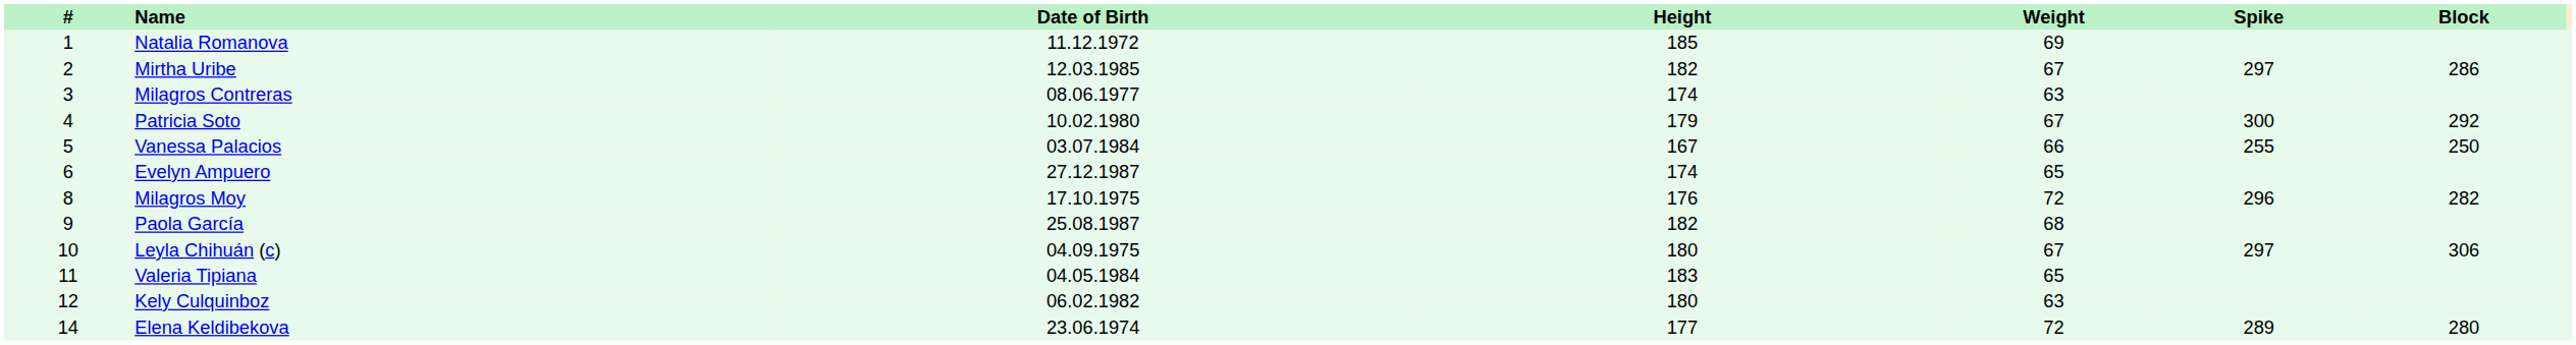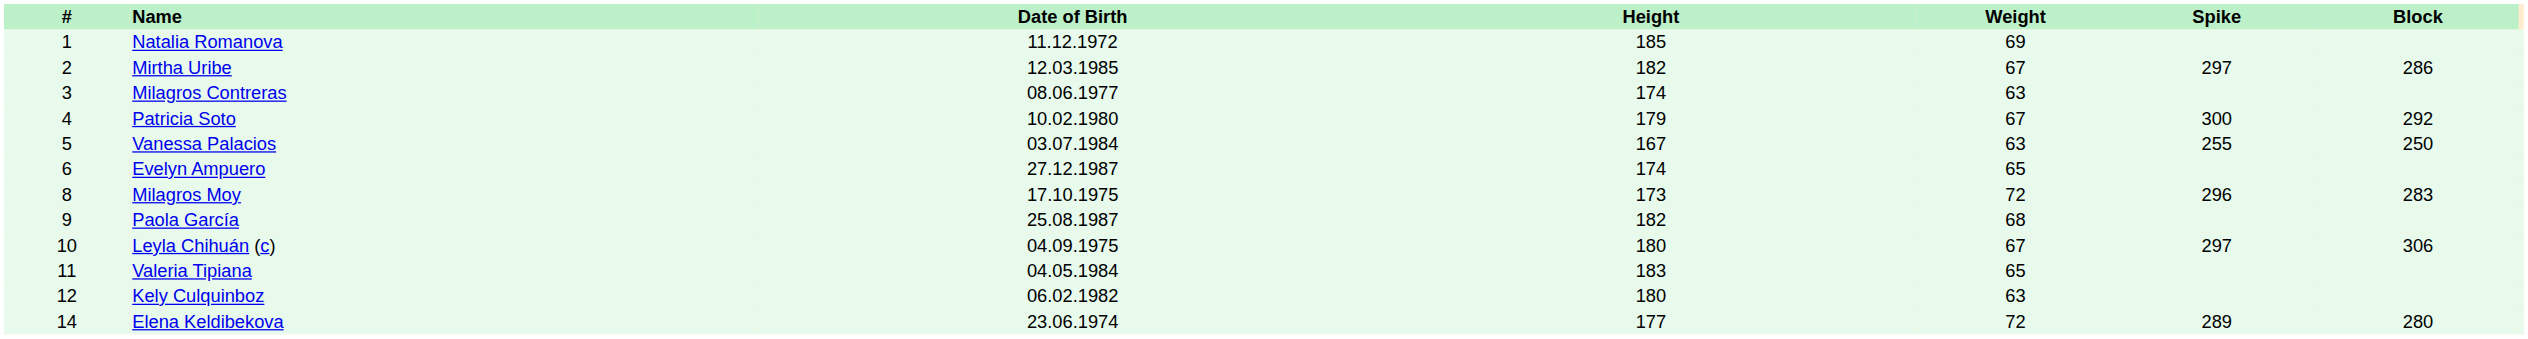 <table border=0 cellpadding=2 cellspacing=0  |- bgcolor=#FFECCE style="text-align:center; font-size:90%;" width=100%>
 <tr bgcolor=#BBF0C9>
 <th width=5%>#</th>
 <th width=25% align=left>Name</th>
 <th width=25%>Date of Birth</th>
 <th width=21%>Height</th>
 <th width=8%>Weight</th>
 <th width=8%>Spike</th>
 <th width=8%>Block</th>
 </tr>
 <tr bgcolor=#E7FAEC>
 <td>1</td>
 <td align=left><a href='#'>Natalia Romanova</a></td>
 <td>11.12.1972</td>
 <td>185</td>
 <td>69</td>
 <td></td>
 <td></td>
 <td></td>
 </tr>
 <tr bgcolor=#E7FAEC>
 <td>2</td>
 <td align=left><a href='#'>Mirtha Uribe</a></td>
 <td>12.03.1985</td>
 <td>182</td>
 <td>67</td>
 <td>297</td>
 <td>286</td>
 <td></td>
 </tr>
 <tr bgcolor=#E7FAEC>
 <td>3</td>
 <td align=left><a href='#'>Milagros Contreras</a></td>
 <td>08.06.1977</td>
 <td>174</td>
 <td>63</td>
 <td></td>
 <td></td>
 <td></td>
 </tr>
 <tr bgcolor=#E7FAEC>
 <td>4</td>
 <td align=left><a href='#'>Patricia Soto</a></td>
 <td>10.02.1980</td>
 <td>179</td>
 <td>67</td>
 <td>300</td>
 <td>292</td>
 <td></td>
 </tr>
 <tr bgcolor=#E7FAEC>
 <td>5</td>
 <td align=left><a href='#'>Vanessa Palacios</a></td>
 <td>03.07.1984</td>
 <td>167</td>
-<td>66</td>
+<td>63</td>
 <td>255</td>
 <td>250</td>
 <td></td>
 </tr>
 <tr bgcolor=#E7FAEC>
 <td>6</td>
 <td align=left><a href='#'>Evelyn Ampuero</a></td>
 <td>27.12.1987</td>
 <td>174</td>
 <td>65</td>
 <td></td>
 <td></td>
 <td></td>
 </tr>
 <tr bgcolor=#E7FAEC>
 <td>8</td>
 <td align=left><a href='#'>Milagros Moy</a></td>
 <td>17.10.1975</td>
-<td>176</td>
+<td>173</td>
 <td>72</td>
 <td>296</td>
-<td>282</td>
+<td>283</td>
 <td></td>
 </tr>
 <tr bgcolor=#E7FAEC>
 <td>9</td>
 <td align=left><a href='#'>Paola García</a></td>
 <td>25.08.1987</td>
 <td>182</td>
 <td>68</td>
 <td></td>
 <td></td>
 <td></td>
 </tr>
 <tr bgcolor=#E7FAEC>
 <td>10</td>
 <td align=left><a href='#'>Leyla Chihuán</a> (<a href='#'>c</a>)</td>
 <td>04.09.1975</td>
 <td>180</td>
 <td>67</td>
 <td>297</td>
 <td>306</td>
 <td></td>
 </tr>
 <tr bgcolor=#E7FAEC>
 <td>11</td>
 <td align=left><a href='#'>Valeria Tipiana</a></td>
 <td>04.05.1984</td>
 <td>183</td>
 <td>65</td>
 <td></td>
 <td></td>
 <td></td>
 </tr>
 <tr bgcolor=#E7FAEC>
 <td>12</td>
 <td align=left><a href='#'>Kely Culquinboz</a></td>
 <td>06.02.1982</td>
 <td>180</td>
 <td>63</td>
 <td></td>
 <td></td>
 <td></td>
 </tr>
 <tr bgcolor=#E7FAEC>
 <td>14</td>
 <td align=left><a href='#'>Elena Keldibekova</a></td>
 <td>23.06.1974</td>
 <td>177</td>
 <td>72</td>
 <td>289</td>
 <td>280</td>
 <td></td>
 </tr>
 </table>
